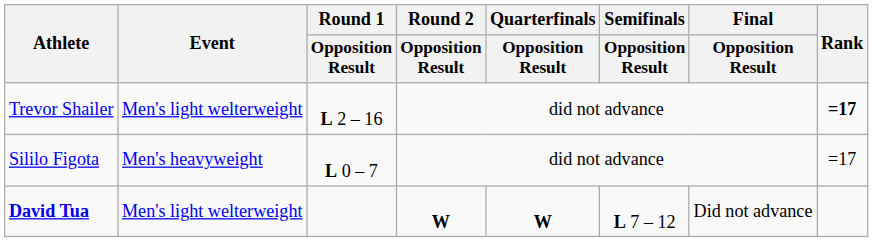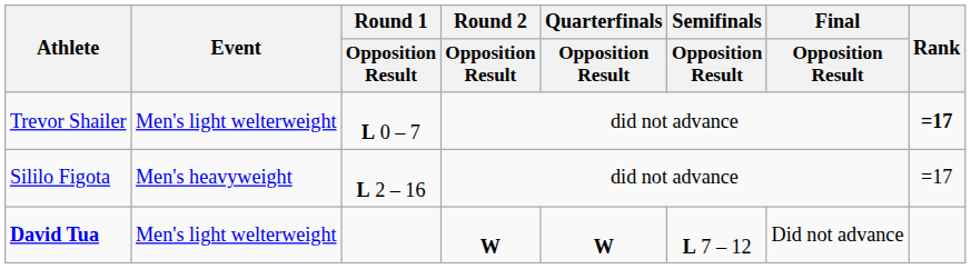 <table class="wikitable" style="font-size:90%;text-align:center;">
 <tr>
 <th rowspan=2>Athlete</th>
 <th rowspan=2>Event</th>
 <th>Round 1</th>
 <th>Round 2</th>
 <th>Quarterfinals</th>
 <th>Semifinals</th>
 <th>Final</th>
 <th rowspan=2>Rank</th>
 </tr>
 <tr style="font-size:95%">
 <th>Opposition<br>Result</th>
 <th>Opposition<br>Result</th>
 <th>Opposition<br>Result</th>
 <th>Opposition<br>Result</th>
 <th>Opposition<br>Result</th>
 </tr>
 <tr>
 <td align=left><a href='#'>Trevor Shailer</a></td>
 <td align=left><a href='#'>Men's light welterweight</a></td>
-<td><br><strong>L</strong> 2 – 16</td>
+<td><br><strong>L</strong> 0 – 7</td>
 <td colspan=4>did not advance</td>
 <td><strong>=17</strong></td>
 </tr>
 <tr>
 <td align=left><a href='#'>Sililo Figota</a></td>
 <td align=left><a href='#'>Men's heavyweight</a></td>
-<td><br><strong>L</strong> 0 – 7</td>
+<td><br><strong>L</strong> 2 – 16</td>
 <td colspan=4>did not advance</td>
 <td>=17</td>
 </tr>
 <tr>
 <td align=left><strong><a href='#'>David Tua</a></strong></td>
 <td align=left><a href='#'>Men's light welterweight</a></td>
 <td></td>
 <td><br><strong>W</strong> </td>
 <td><br><strong>W</strong> </td>
 <td><br><strong>L</strong> 7 – 12</td>
 <td>Did not advance</td>
 <td></td>
 </tr>
 </table>
